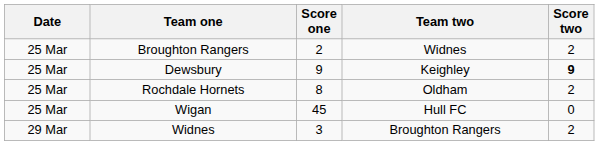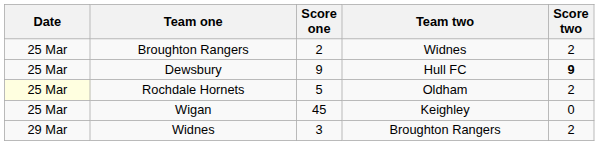 <table class="wikitable" style="text-align: center">
 <tr>
 <th width=100>Date</th>
 <th width=250>Team one</th>
 <th width=50>Score one</th>
 <th width=250>Team two</th>
 <th width=50>Score two</th>
 </tr>
 <tr>
 <td>25 Mar</td>
 <td>Broughton Rangers</td>
 <td>2</td>
 <td>Widnes</td>
 <td>2</td>
 </tr>
 <tr>
 <td>25 Mar</td>
 <td>Dewsbury</td>
 <td>9</td>
-<td>Keighley</td>
+<td>Hull FC</td>
 <td><strong>9</strong></td>
 </tr>
 <tr>
-<td>25 Mar</td>
+<td style="background: lightyellow;">25 Mar</td>
 <td>Rochdale Hornets</td>
-<td>8</td>
+<td>5</td>
 <td>Oldham</td>
 <td>2</td>
 </tr>
 <tr>
 <td>25 Mar</td>
 <td>Wigan</td>
 <td>45</td>
-<td>Hull FC</td>
+<td>Keighley</td>
 <td>0</td>
 </tr>
 <tr>
 <td>29 Mar</td>
 <td>Widnes</td>
 <td>3</td>
 <td>Broughton Rangers</td>
 <td>2</td>
 </tr>
 </table>
